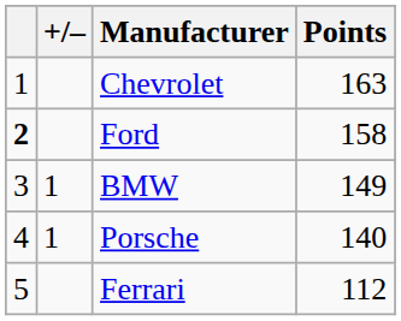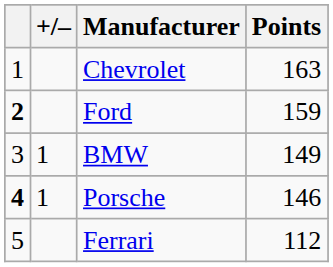 <table class="wikitable" style="font-size: 95%;">
 <tr>
 <th scope="col"></th>
 <th scope="col">+/–</th>
 <th scope="col">Manufacturer</th>
 <th scope="col">Points</th>
 </tr>
 <tr>
 <td align=center>1</td>
 <td align="left"></td>
 <td> <a href='#'>Chevrolet</a></td>
 <td align=right>163</td>
 </tr>
 <tr>
 <td align=center><strong>2</strong></td>
 <td align="left"></td>
 <td> <a href='#'>Ford</a></td>
-<td align=right>158</td>
+<td align=right>159</td>
 </tr>
 <tr>
 <td align=center>3</td>
 <td align="left"> 1</td>
 <td> <a href='#'>BMW</a></td>
 <td align=right>149</td>
 </tr>
 <tr>
-<td align=center>4</td>
+<td align=center><strong>4</strong></td>
 <td align="left"> 1</td>
 <td> <a href='#'>Porsche</a></td>
-<td align=right>140</td>
+<td align=right>146</td>
 </tr>
 <tr>
 <td align=center>5</td>
 <td align="left"></td>
 <td> <a href='#'>Ferrari</a></td>
 <td align=right>112</td>
 </tr>
 </table>
